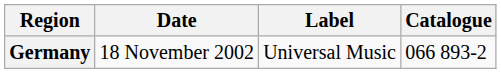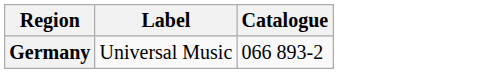 <table class="wikitable plainrowheaders">
 <tr>
 <th scope="col">Region</th>
-<th scope="col">Date</th>
 <th scope="col">Label</th>
 <th scope="col">Catalogue</th>
 </tr>
 <tr>
 <th scope="row">Germany</th>
-<td>18 November 2002</td>
 <td>Universal Music</td>
 <td>066 893-2</td>
 </tr>
 </table>
